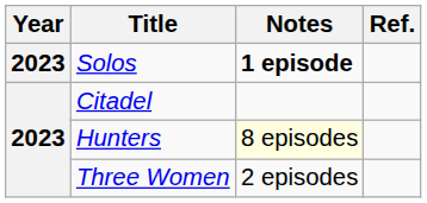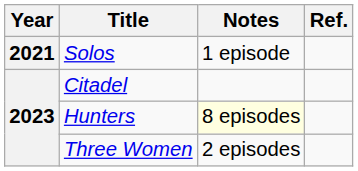 <table class="wikitable sortable plainrowheaders">
 <tr>
 <th scope="col">Year</th>
 <th scope="col">Title</th>
 <th scope="col">Notes</th>
 <th class="unsortable">Ref.</th>
 </tr>
 <tr>
-<th scope="row">2023</th>
+<th scope="row">2021</th>
 <td><em><a href='#'>Solos</a></em></td>
-<td><strong>1 episode</strong></td>
+<td>1 episode</td>
 <td align="center"></td>
 </tr>
 <tr>
 <th scope="row" rowspan="3">2023</th>
 <td><em><a href='#'>Citadel</a></em></td>
 <td></td>
 <td align="center"></td>
 </tr>
 <tr>
 <td><em><a href='#'>Hunters</a></em></td>
 <td style="background: lightyellow;">8 episodes</td>
 <td align="center"></td>
 </tr>
 <tr>
 <td><em><a href='#'>Three Women</a></em></td>
 <td>2 episodes</td>
 <td align="center"></td>
 </tr>
 </table>
